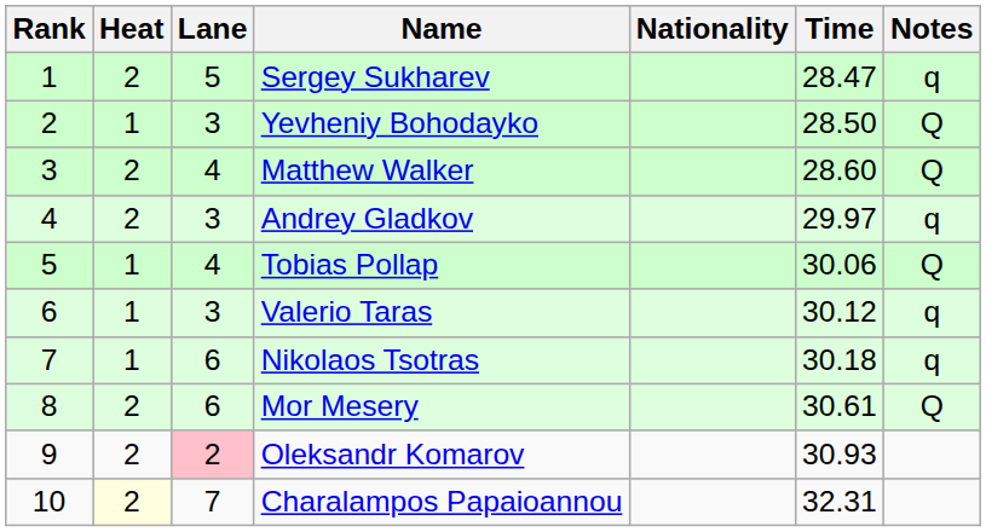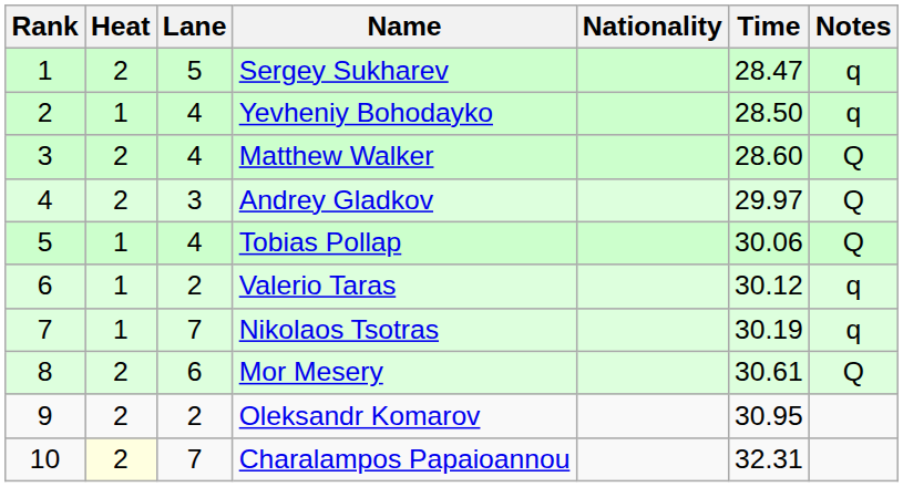 <table class="wikitable sortable" style="text-align:center">
 <tr>
 <th>Rank</th>
 <th>Heat</th>
 <th>Lane</th>
 <th>Name</th>
 <th>Nationality</th>
 <th>Time</th>
 <th>Notes</th>
 </tr>
 <tr bgcolor=ccffcc>
 <td>1</td>
 <td>2</td>
 <td>5</td>
 <td align=left><a href='#'>Sergey Sukharev</a></td>
 <td align=left></td>
 <td>28.47</td>
 <td>q</td>
 </tr>
 <tr bgcolor=ccffcc>
 <td>2</td>
 <td>1</td>
-<td>3</td>
+<td>4</td>
 <td align=left><a href='#'>Yevheniy Bohodayko</a></td>
 <td align=left></td>
 <td>28.50</td>
-<td>Q</td>
+<td>q</td>
 </tr>
 <tr bgcolor=ccffcc>
 <td>3</td>
 <td>2</td>
 <td>4</td>
 <td align=left><a href='#'>Matthew Walker</a></td>
 <td align=left></td>
 <td>28.60</td>
 <td>Q</td>
 </tr>
 <tr bgcolor=ddffdd>
 <td>4</td>
 <td>2</td>
 <td>3</td>
 <td align=left><a href='#'>Andrey Gladkov</a></td>
 <td align=left></td>
 <td>29.97</td>
-<td>q</td>
+<td>Q</td>
 </tr>
 <tr bgcolor=ccffcc>
 <td>5</td>
 <td>1</td>
 <td>4</td>
 <td align=left><a href='#'>Tobias Pollap</a></td>
 <td align=left></td>
 <td>30.06</td>
 <td>Q</td>
 </tr>
 <tr bgcolor=ddffdd>
 <td>6</td>
 <td>1</td>
-<td>3</td>
+<td>2</td>
 <td align=left><a href='#'>Valerio Taras</a></td>
 <td align=left></td>
 <td>30.12</td>
 <td>q</td>
 </tr>
 <tr bgcolor=ddffdd>
 <td>7</td>
 <td>1</td>
-<td>6</td>
+<td>7</td>
 <td align=left><a href='#'>Nikolaos Tsotras</a></td>
 <td align=left></td>
-<td>30.18</td>
+<td>30.19</td>
 <td>q</td>
 </tr>
 <tr bgcolor=ddffdd>
 <td>8</td>
 <td>2</td>
 <td>6</td>
 <td align=left><a href='#'>Mor Mesery</a></td>
 <td align=left></td>
 <td>30.61</td>
 <td>Q</td>
 </tr>
 <tr>
 <td>9</td>
 <td>2</td>
-<td style="background: pink;">2</td>
+<td>2</td>
 <td align=left><a href='#'>Oleksandr Komarov</a></td>
 <td align=left></td>
-<td>30.93</td>
+<td>30.95</td>
 <td></td>
 </tr>
 <tr>
 <td>10</td>
 <td style="background: lightyellow;">2</td>
 <td>7</td>
 <td align=left><a href='#'>Charalampos Papaioannou</a></td>
 <td align=left></td>
 <td>32.31</td>
 <td></td>
 </tr>
 </table>
